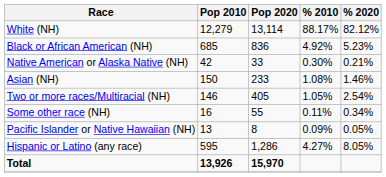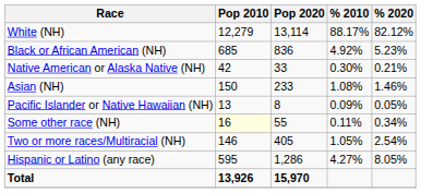 <table class="wikitable">
 <tr>
 <th>Race</th>
 <th>Pop 2010</th>
 <th>Pop 2020</th>
 <th>% 2010</th>
 <th>% 2020</th>
 </tr>
 <tr>
 <td><a href='#'>White</a> (NH)</td>
 <td>12,279</td>
 <td>13,114</td>
 <td>88.17%</td>
 <td>82.12%</td>
 </tr>
 <tr>
 <td><a href='#'>Black or African American</a> (NH)</td>
 <td>685</td>
 <td>836</td>
 <td>4.92%</td>
 <td>5.23%</td>
 </tr>
 <tr>
 <td><a href='#'>Native American</a> or <a href='#'>Alaska Native</a> (NH)</td>
 <td>42</td>
 <td>33</td>
 <td>0.30%</td>
 <td>0.21%</td>
 </tr>
 <tr>
 <td><a href='#'>Asian</a> (NH)</td>
 <td>150</td>
 <td>233</td>
 <td>1.08%</td>
 <td>1.46%</td>
 </tr>
 <tr>
+<td><a href='#'>Pacific Islander</a> or <a href='#'>Native Hawaiian</a> (NH)</td>
+<td>13</td>
+<td>8</td>
+<td>0.09%</td>
+<td>0.05%</td>
+</tr>
+<tr>
+<td><a href='#'>Some other race</a> (NH)</td>
+<td style="background: lightyellow;">16</td>
+<td>55</td>
+<td>0.11%</td>
+<td>0.34%</td>
+</tr>
+<tr>
 <td><a href='#'>Two or more races/Multiracial</a> (NH)</td>
 <td>146</td>
 <td>405</td>
 <td>1.05%</td>
 <td>2.54%</td>
-</tr>
-<tr>
-<td><a href='#'>Some other race</a> (NH)</td>
-<td>16</td>
-<td>55</td>
-<td>0.11%</td>
-<td>0.34%</td>
-</tr>
-<tr>
-<td><a href='#'>Pacific Islander</a> or <a href='#'>Native Hawaiian</a> (NH)</td>
-<td>13</td>
-<td>8</td>
-<td>0.09%</td>
-<td>0.05%</td>
 </tr>
 <tr>
 <td><a href='#'>Hispanic or Latino</a> (any race)</td>
 <td>595</td>
 <td>1,286</td>
 <td>4.27%</td>
 <td>8.05%</td>
 </tr>
 <tr>
 <td><strong>Total</strong></td>
 <td><strong>13,926</strong></td>
 <td><strong>15,970</strong></td>
 <td></td>
 <td></td>
 </tr>
 <tr>
 </tr>
 </table>
